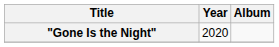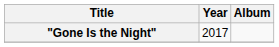 <table class="wikitable plainrowheaders" style="text-align:center;">
 <tr>
 <th scope="col" style="width:16em;">Title</th>
 <th scope="col">Year</th>
 <th scope="col">Album</th>
 </tr>
 <tr>
 <th scope="row">"Gone Is the Night"<br></th>
-<td>2020</td>
+<td>2017</td>
 <td></td>
 </tr>
 <tr>
 </tr>
 </table>
